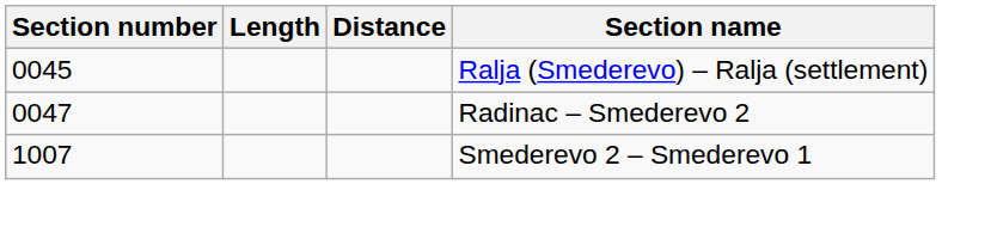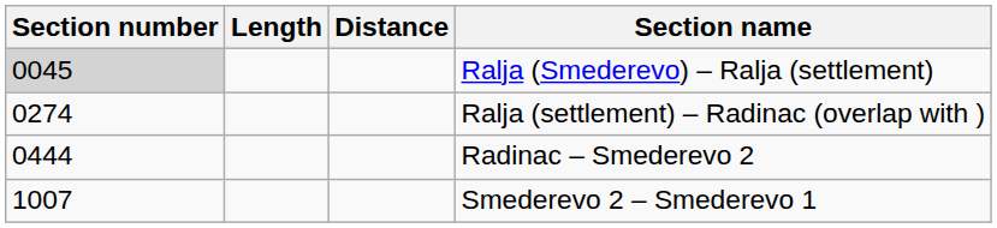 <table class="wikitable">
 <tr>
 <th>Section number</th>
 <th>Length</th>
 <th>Distance</th>
 <th>Section name</th>
 </tr>
 <tr>
-<td>0045</td>
+<td style="background: lightgrey;">0045</td>
 <td></td>
 <td></td>
 <td><a href='#'>Ralja</a> (<a href='#'>Smederevo</a>) – Ralja (settlement)</td>
 </tr>
 <tr>
-<td>0047</td>
+<td>0274</td>
+<td></td>
+<td></td>
+<td>Ralja (settlement) – Radinac (overlap with )</td>
+</tr>
+<tr>
+<td>0444</td>
 <td></td>
 <td></td>
 <td>Radinac – Smederevo 2</td>
 </tr>
 <tr>
 <td>1007</td>
 <td></td>
 <td></td>
 <td>Smederevo 2 – Smederevo 1</td>
 </tr>
 </table>
